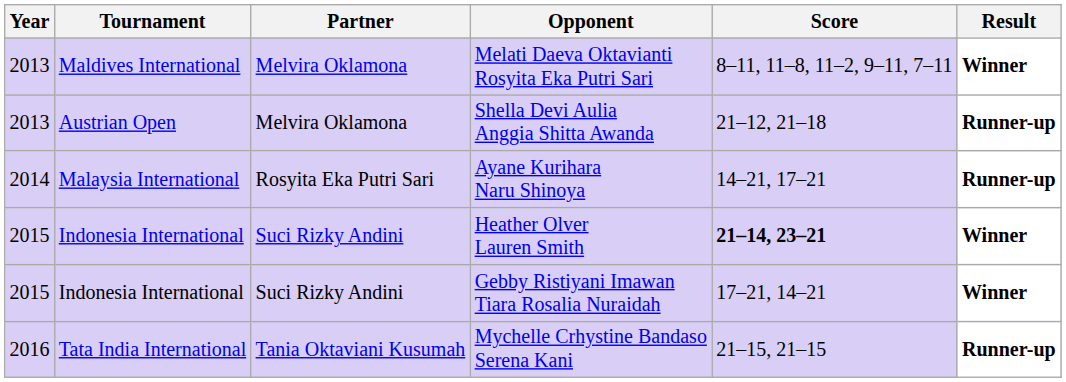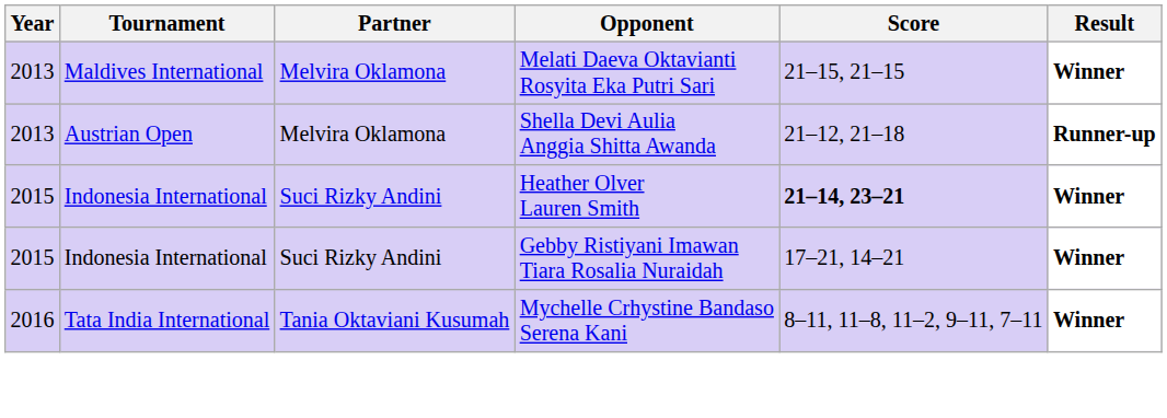 <table class="sortable wikitable" style="font-size: 90%;">
 <tr>
 <th>Year</th>
 <th>Tournament</th>
 <th>Partner</th>
 <th>Opponent</th>
 <th>Score</th>
 <th>Result</th>
 </tr>
 <tr style="background:#D8CEF6">
 <td align="center">2013</td>
 <td align="left"><a href='#'>Maldives International</a></td>
 <td align="left"> <a href='#'>Melvira Oklamona</a></td>
 <td align="left"> <a href='#'>Melati Daeva Oktavianti</a><br> <a href='#'>Rosyita Eka Putri Sari</a></td>
-<td align="left">8–11, 11–8, 11–2, 9–11, 7–11</td>
+<td align="left">21–15, 21–15</td>
 <td style="text-align: left; background:white"> <strong>Winner</strong></td>
 </tr>
 <tr style="background:#D8CEF6">
 <td align="center">2013</td>
 <td align="left"><a href='#'>Austrian Open</a></td>
 <td align="left"> Melvira Oklamona</td>
 <td align="left"> <a href='#'>Shella Devi Aulia</a><br> <a href='#'>Anggia Shitta Awanda</a></td>
 <td align="left">21–12, 21–18</td>
 <td style="text-align:left; background:white"> <strong>Runner-up</strong></td>
-</tr>
-<tr style="background:#D8CEF6">
-<td align="center">2014</td>
-<td align="left"><a href='#'>Malaysia International</a></td>
-<td align="left"> Rosyita Eka Putri Sari</td>
-<td align="left"> <a href='#'>Ayane Kurihara</a><br> <a href='#'>Naru Shinoya</a></td>
-<td align="left">14–21, 17–21</td>
-<td style="text-align: left; background:white"> <strong>Runner-up</strong></td>
 </tr>
 <tr style="background:#D8CEF6">
 <td align="center">2015</td>
 <td align="left"><a href='#'>Indonesia International</a></td>
 <td align="left"> <a href='#'>Suci Rizky Andini</a></td>
 <td align="left"> <a href='#'>Heather Olver</a><br> <a href='#'>Lauren Smith</a></td>
 <td align="left"><strong>21–14, 23–21</strong></td>
 <td style="text-align: left; background:white"> <strong>Winner</strong></td>
 </tr>
 <tr style="background:#D8CEF6">
 <td align="center">2015</td>
 <td align="left">Indonesia International</td>
 <td align="left"> Suci Rizky Andini</td>
 <td align="left"> <a href='#'>Gebby Ristiyani Imawan</a><br> <a href='#'>Tiara Rosalia Nuraidah</a></td>
 <td align="left">17–21, 14–21</td>
 <td style="text-align: left; background:white"> <strong>Winner</strong></td>
 </tr>
 <tr style="background:#D8CEF6">
 <td align="center">2016</td>
 <td align="left"><a href='#'>Tata India International</a></td>
 <td align="left"> <a href='#'>Tania Oktaviani Kusumah</a></td>
 <td align="left"> <a href='#'>Mychelle Crhystine Bandaso</a><br> <a href='#'>Serena Kani</a></td>
-<td align="left">21–15, 21–15</td>
-<td style="text-align:left; background:white"> <strong>Runner-up</strong></td>
+<td align="left">8–11, 11–8, 11–2, 9–11, 7–11</td>
+<td style="text-align: left; background:white"> <strong>Winner</strong></td>
 </tr>
 </table>
